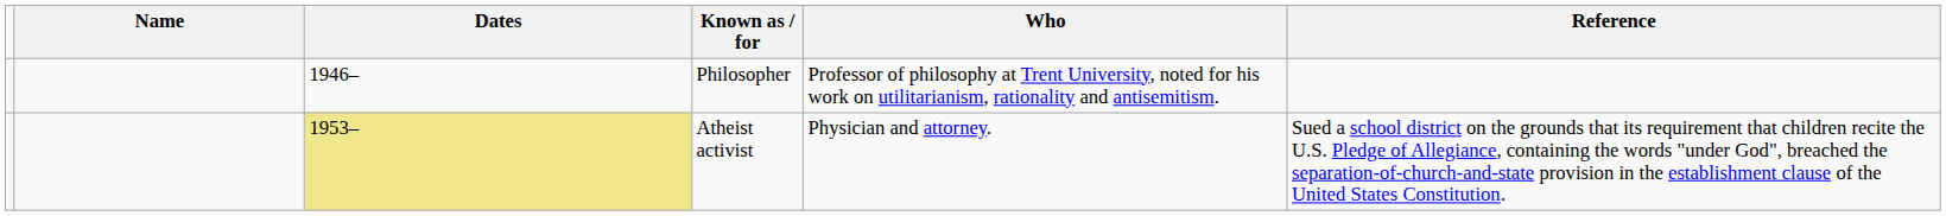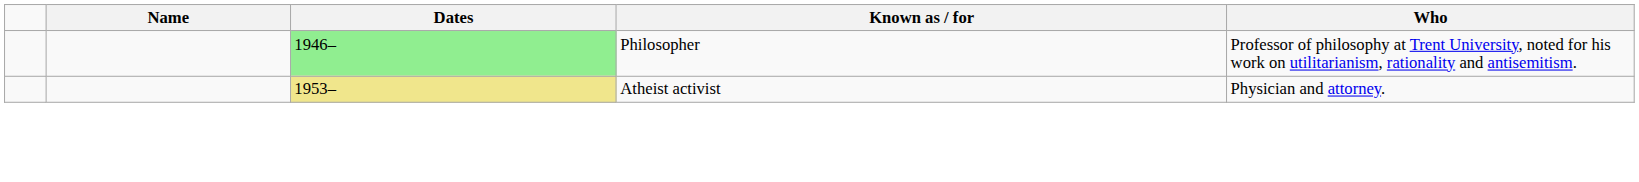 <table class="wikitable sortable">
 <tr style="vertical-align:top; text-align:left;">
 <td></td>
 <th style="width:15%;">Name</th>
 <th class="unsortable"! style="width:20%;">Dates</th>
 <th>Known as / for</th>
 <th style="width:25%;">Who</th>
-<th class="unsortable">Reference</th>
 </tr>
 <tr valign="top">
 <td></td>
 <td></td>
-<td>1946–</td>
+<td style="background: lightgreen;">1946–</td>
 <td>Philosopher</td>
 <td>Professor of philosophy at <a href='#'>Trent University</a>, noted for his work on <a href='#'>utilitarianism</a>, <a href='#'>rationality</a> and <a href='#'>antisemitism</a>.</td>
-<td></td>
 </tr>
 <tr valign="top">
 <td></td>
 <td></td>
 <td style="background: khaki;">1953–</td>
 <td>Atheist activist</td>
 <td>Physician and <a href='#'>attorney</a>.</td>
-<td>Sued a <a href='#'>school district</a> on the grounds that its requirement that children recite the U.S. <a href='#'>Pledge of Allegiance</a>, containing the words "under God", breached the <a href='#'>separation-of-church-and-state</a> provision in the <a href='#'>establishment clause</a> of the <a href='#'>United States Constitution</a>.</td>
 </tr>
 </table>
